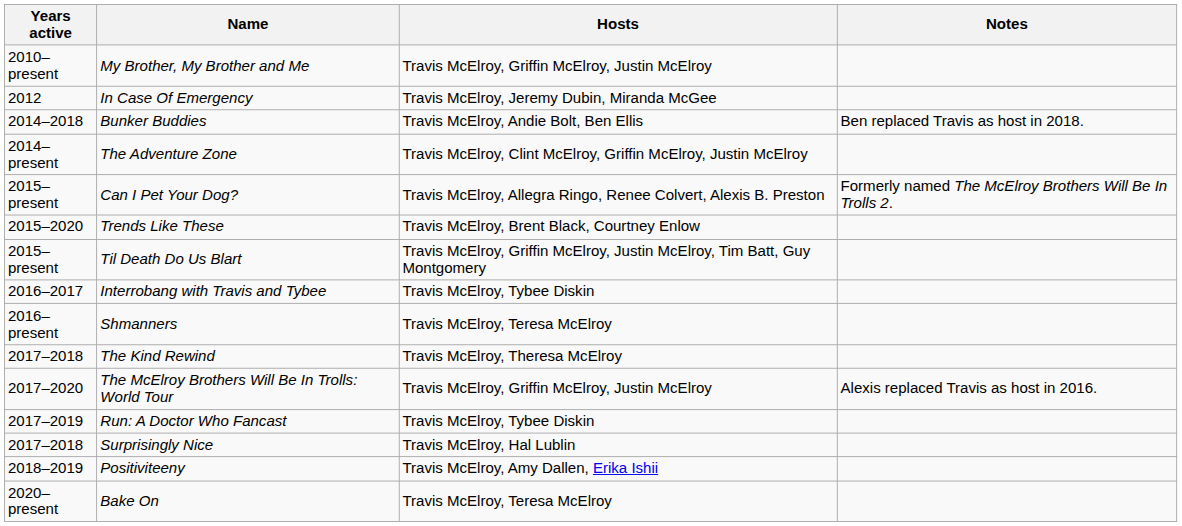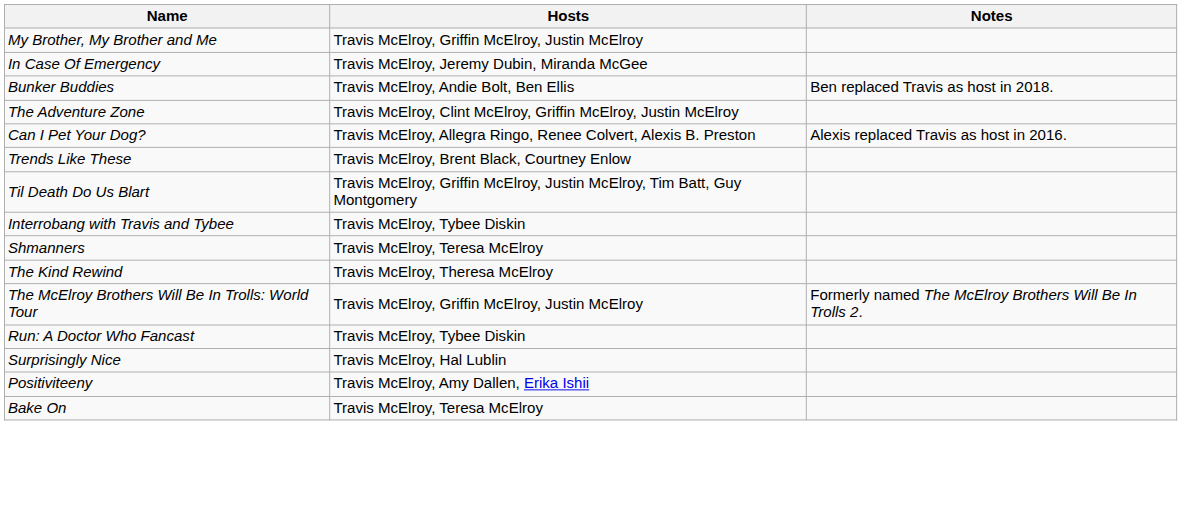 <table class="wikitable">
 <tr>
-<th>Years active</th>
 <th>Name</th>
 <th>Hosts</th>
 <th>Notes</th>
 </tr>
 <tr>
-<td>2010–present</td>
 <td><em>My Brother, My Brother and Me</em></td>
 <td>Travis McElroy, Griffin McElroy, Justin McElroy</td>
 <td></td>
 </tr>
 <tr>
-<td>2012</td>
 <td><em>In Case Of Emergency</em></td>
 <td>Travis McElroy, Jeremy Dubin, Miranda McGee</td>
 <td></td>
 </tr>
 <tr>
-<td>2014–2018</td>
 <td><em>Bunker Buddies</em></td>
 <td>Travis McElroy, Andie Bolt, Ben Ellis</td>
 <td>Ben replaced Travis as host in 2018.</td>
 </tr>
 <tr>
-<td>2014–present</td>
 <td><em>The Adventure Zone</em></td>
 <td>Travis McElroy, Clint McElroy, Griffin McElroy, Justin McElroy</td>
 <td></td>
 </tr>
 <tr>
-<td>2015–present</td>
 <td><em>Can I Pet Your Dog?</em></td>
 <td>Travis McElroy, Allegra Ringo, Renee Colvert, Alexis B. Preston</td>
-<td>Formerly named <em>The McElroy Brothers Will Be In Trolls 2</em>.</td>
+<td>Alexis replaced Travis as host in 2016.</td>
 </tr>
 <tr>
-<td>2015–2020</td>
 <td><em>Trends Like These</em></td>
 <td>Travis McElroy, Brent Black, Courtney Enlow</td>
 <td></td>
 </tr>
 <tr>
-<td>2015–present</td>
 <td><em>Til Death Do Us Blart</em></td>
 <td>Travis McElroy, Griffin McElroy, Justin McElroy, Tim Batt, Guy Montgomery</td>
 <td></td>
 </tr>
 <tr>
-<td>2016–2017</td>
 <td><em>Interrobang with Travis and Tybee</em></td>
 <td>Travis McElroy, Tybee Diskin</td>
 <td></td>
 </tr>
 <tr>
-<td>2016–present</td>
 <td><em>Shmanners</em></td>
 <td>Travis McElroy, Teresa McElroy</td>
 <td></td>
 </tr>
 <tr>
-<td>2017–2018</td>
 <td><em>The Kind Rewind</em></td>
 <td>Travis McElroy, Theresa McElroy</td>
 <td></td>
 </tr>
 <tr>
-<td>2017–2020</td>
 <td><em>The McElroy Brothers Will Be In Trolls: World Tour</em></td>
 <td>Travis McElroy, Griffin McElroy, Justin McElroy</td>
-<td>Alexis replaced Travis as host in 2016.</td>
+<td>Formerly named <em>The McElroy Brothers Will Be In Trolls 2</em>.</td>
 </tr>
 <tr>
-<td>2017–2019</td>
 <td><em>Run: A Doctor Who Fancast</em></td>
 <td>Travis McElroy, Tybee Diskin</td>
 <td></td>
 </tr>
 <tr>
-<td>2017–2018</td>
 <td><em>Surprisingly Nice</em></td>
 <td>Travis McElroy, Hal Lublin</td>
 <td></td>
 </tr>
 <tr>
-<td>2018–2019</td>
 <td><em>Positiviteeny</em></td>
 <td>Travis McElroy, Amy Dallen, <a href='#'>Erika Ishii</a></td>
 <td></td>
 </tr>
 <tr>
-<td>2020–present</td>
 <td><em>Bake On</em></td>
 <td>Travis McElroy, Teresa McElroy</td>
 <td></td>
 </tr>
 </table>
